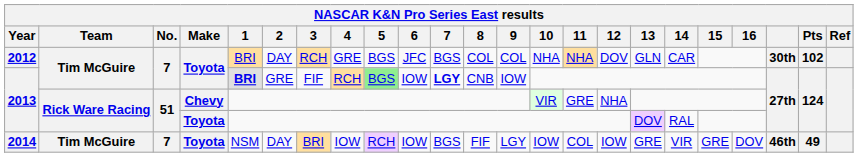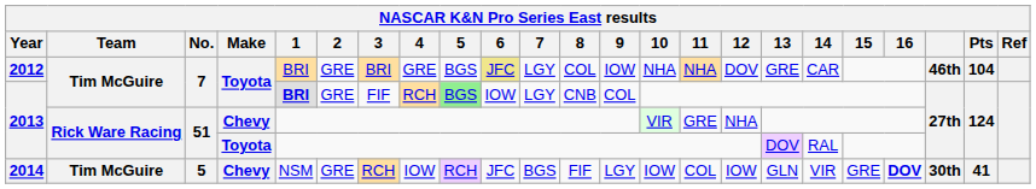 <table class="wikitable" style="text-align:center; font-size:75%">
 <tr>
 <th colspan=23><a href='#'>NASCAR K&N Pro Series East</a> results</th>
 </tr>
 <tr>
 <th>Year</th>
 <th>Team</th>
 <th>No.</th>
 <th>Make</th>
 <th>1</th>
 <th>2</th>
 <th>3</th>
 <th>4</th>
 <th>5</th>
 <th>6</th>
 <th>7</th>
 <th>8</th>
 <th>9</th>
 <th>10</th>
 <th>11</th>
 <th>12</th>
 <th>13</th>
 <th>14</th>
 <th>15</th>
 <th>16</th>
 <th></th>
 <th>Pts</th>
 <th>Ref</th>
 </tr>
 <tr>
 <th><a href='#'>2012</a></th>
 <th rowspan=2>Tim McGuire</th>
 <th rowspan=2>7</th>
 <th rowspan=2><a href='#'>Toyota</a></th>
 <td style="background:#FFDF9F;"><a href='#'>BRI</a><br></td>
-<td><a href='#'>DAY</a></td>
-<td style="background:#FFDF9F;"><a href='#'>RCH</a><br></td>
+<td><a href='#'>GRE</a></td>
+<td style="background:#FFDF9F;"><a href='#'>BRI</a><br></td>
 <td><a href='#'>GRE</a></td>
 <td><a href='#'>BGS</a></td>
-<td><a href='#'>JFC</a></td>
-<td><a href='#'>BGS</a></td>
+<td style="background: khaki;"><a href='#'>JFC</a></td>
+<td><a href='#'>LGY</a></td>
 <td><a href='#'>COL</a></td>
-<td><a href='#'>COL</a></td>
+<td><a href='#'>IOW</a></td>
 <td><a href='#'>NHA</a></td>
 <td style="background:#FFDF9F;"><a href='#'>NHA</a><br></td>
 <td><a href='#'>DOV</a></td>
-<td><a href='#'>GLN</a></td>
+<td><a href='#'>GRE</a></td>
 <td><a href='#'>CAR</a></td>
 <td colspan=2></td>
-<th>30th</th>
-<th>102</th>
+<th>46th</th>
+<th>104</th>
 <th></th>
 </tr>
 <tr>
 <th rowspan=3><a href='#'>2013</a></th>
 <td style="background:#DFDFDF;"><strong><a href='#'>BRI</a></strong><br></td>
 <td><a href='#'>GRE</a></td>
 <td><a href='#'>FIF</a></td>
 <td style="background:#FFDF9F;"><a href='#'>RCH</a><br></td>
 <td style="background: lightgreen;"><a href='#'>BGS</a></td>
 <td><a href='#'>IOW</a></td>
-<td><strong><a href='#'>LGY</a></strong></td>
+<td><a href='#'>LGY</a></td>
 <td><a href='#'>CNB</a></td>
-<td><a href='#'>IOW</a></td>
+<td><a href='#'>COL</a></td>
 <td colspan=7></td>
 <th rowspan=3>27th</th>
 <th rowspan=3>124</th>
 <th rowspan=3></th>
 </tr>
 <tr>
 <th rowspan=2><a href='#'>Rick Ware Racing</a></th>
 <th rowspan=2>51</th>
 <th><a href='#'>Chevy</a></th>
 <td colspan=9></td>
 <td style="background:#DFFFDF;"><a href='#'>VIR</a><br></td>
 <td><a href='#'>GRE</a></td>
 <td><a href='#'>NHA</a></td>
 <td colspan=4></td>
 </tr>
 <tr>
 <th><a href='#'>Toyota</a></th>
 <td colspan=12></td>
 <td style="background:#EFCFFF;"><a href='#'>DOV</a><br></td>
 <td><a href='#'>RAL</a></td>
 <td colspan=2></td>
 </tr>
 <tr>
 <th><a href='#'>2014</a></th>
 <th>Tim McGuire</th>
-<th>7</th>
-<th><a href='#'>Toyota</a></th>
+<th>5</th>
+<th><a href='#'>Chevy</a></th>
 <td><a href='#'>NSM</a></td>
-<td><a href='#'>DAY</a></td>
-<td style="background:#FFDF9F;"><a href='#'>BRI</a><br></td>
+<td><a href='#'>GRE</a></td>
+<td style="background:#FFDF9F;"><a href='#'>RCH</a><br></td>
 <td><a href='#'>IOW</a></td>
 <td style="background:#EFCFFF;"><a href='#'>RCH</a><br></td>
-<td><a href='#'>IOW</a></td>
+<td><a href='#'>JFC</a></td>
 <td><a href='#'>BGS</a></td>
 <td><a href='#'>FIF</a></td>
 <td><a href='#'>LGY</a></td>
 <td><a href='#'>IOW</a></td>
 <td><a href='#'>COL</a></td>
 <td><a href='#'>IOW</a></td>
-<td><a href='#'>GRE</a></td>
+<td><a href='#'>GLN</a></td>
 <td><a href='#'>VIR</a></td>
 <td><a href='#'>GRE</a></td>
-<td><a href='#'>DOV</a></td>
-<th>46th</th>
-<th>49</th>
+<td><strong><a href='#'>DOV</a></strong></td>
+<th>30th</th>
+<th>41</th>
 <th></th>
 </tr>
 </table>
